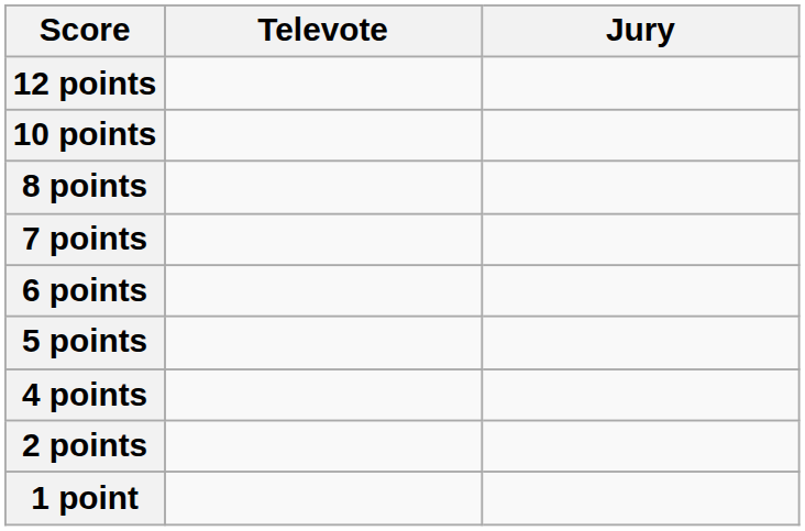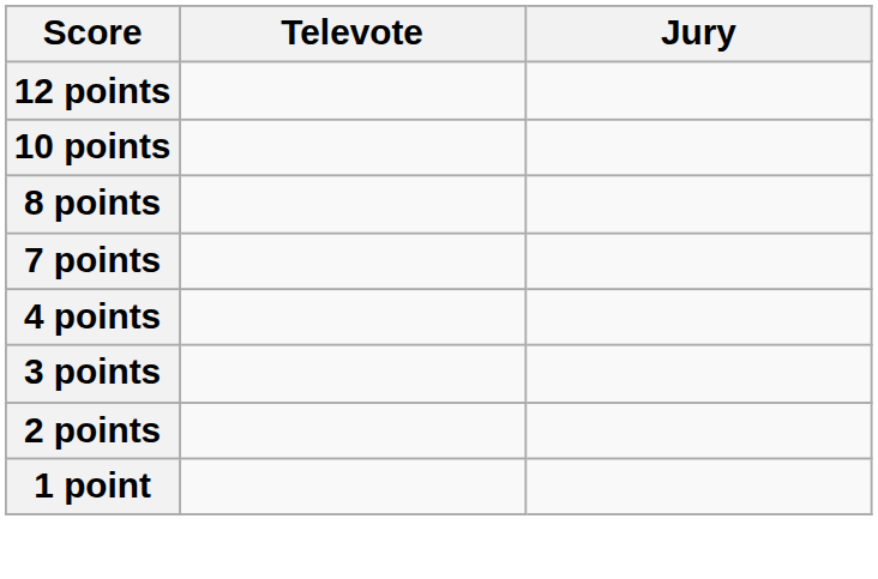 <table class="wikitable">
 <tr>
 <th scope="col" width="20%">Score</th>
 <th scope="col" width="40%">Televote</th>
 <th scope="col" width="40%">Jury</th>
 </tr>
 <tr>
 <th scope="row">12 points</th>
 <td></td>
 <td></td>
 </tr>
 <tr>
 <th scope="row">10 points</th>
 <td></td>
 <td></td>
 </tr>
 <tr>
 <th scope="row">8 points</th>
 <td></td>
 <td></td>
 </tr>
 <tr>
 <th scope="row">7 points</th>
 <td></td>
 <td></td>
 </tr>
 <tr>
-<th scope="row">6 points</th>
+<th scope="row">4 points</th>
 <td></td>
 <td></td>
 </tr>
 <tr>
-<th scope="row">5 points</th>
-<td></td>
-<td></td>
-</tr>
-<tr>
-<th scope="row">4 points</th>
+<th scope="row">3 points</th>
 <td></td>
 <td></td>
 </tr>
 <tr>
 <th scope="row">2 points</th>
 <td></td>
 <td></td>
 </tr>
 <tr>
 <th scope="row">1 point</th>
 <td></td>
 <td></td>
 </tr>
 </table>
